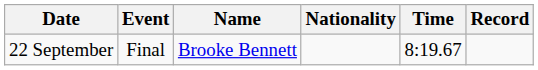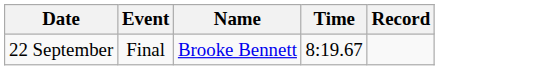 <table class="wikitable" style="text-align:center">
 <tr>
 <th>Date</th>
 <th>Event</th>
 <th>Name</th>
-<th>Nationality</th>
 <th>Time</th>
 <th>Record</th>
 </tr>
 <tr>
 <td>22 September</td>
 <td>Final</td>
 <td><a href='#'>Brooke Bennett</a></td>
-<td align=left></td>
 <td>8:19.67</td>
 <td></td>
 </tr>
 </table>
